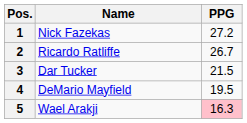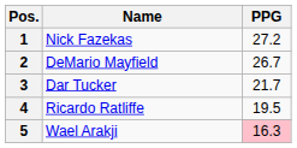 <table class=wikitable style="text-align:center;">
 <tr>
 <th width="13%">Pos.</th>
 <th width="70%">Name</th>
 <th width="17%">PPG</th>
 </tr>
 <tr>
 <th>1</th>
 <td align=left> <a href='#'>Nick Fazekas</a></td>
 <td>27.2</td>
 </tr>
 <tr>
 <th>2</th>
-<td align=left> <a href='#'>Ricardo Ratliffe</a></td>
+<td align=left> <a href='#'>DeMario Mayfield</a></td>
 <td>26.7</td>
 </tr>
 <tr>
 <th>3</th>
 <td align=left> <a href='#'>Dar Tucker</a></td>
-<td>21.5</td>
+<td>21.7</td>
 </tr>
 <tr>
 <th>4</th>
-<td align=left> <a href='#'>DeMario Mayfield</a></td>
+<td align=left> <a href='#'>Ricardo Ratliffe</a></td>
 <td>19.5</td>
 </tr>
 <tr>
 <th>5</th>
 <td align=left> <a href='#'>Wael Arakji</a></td>
 <td style="background: pink;">16.3</td>
 </tr>
 </table>
